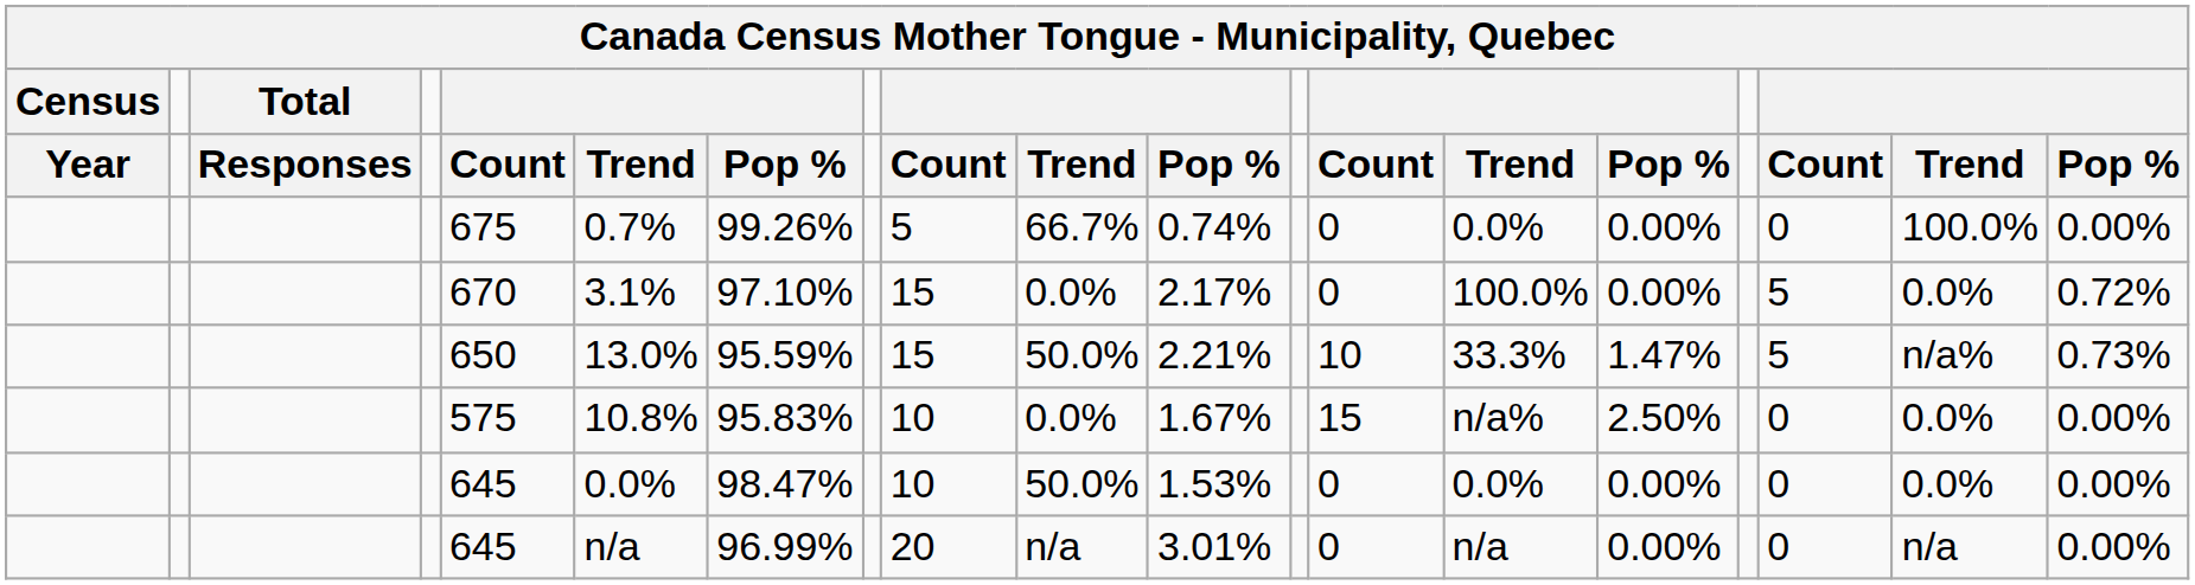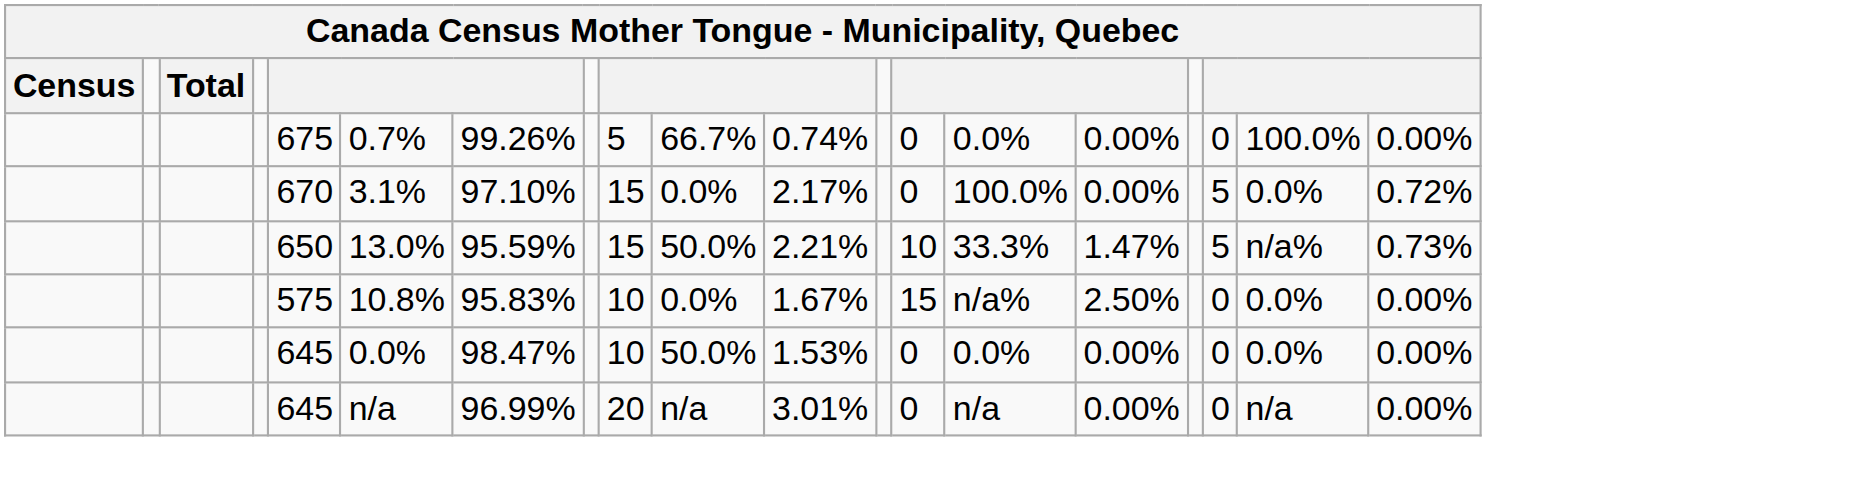 <table class="wikitable">
 <tr>
 <th colspan="19">Canada Census Mother Tongue - Municipality, Quebec</th>
 </tr>
 <tr>
 <th>Census</th>
 <td></td>
 <th>Total</th>
 <td colspan="1"></td>
 <th colspan="3"></th>
 <td colspan="1"></td>
 <th colspan="3"></th>
 <td colspan="1"></td>
 <th colspan="3"></th>
 <td colspan="1"></td>
 <th colspan="3"></th>
-</tr>
-<tr>
-<th>Year</th>
-<td></td>
-<th>Responses</th>
-<td></td>
-<th>Count</th>
-<th>Trend</th>
-<th>Pop %</th>
-<td></td>
-<th>Count</th>
-<th>Trend</th>
-<th>Pop %</th>
-<td></td>
-<th>Count</th>
-<th>Trend</th>
-<th>Pop %</th>
-<td></td>
-<th>Count</th>
-<th>Trend</th>
-<th>Pop %</th>
 </tr>
 <tr>
 <td></td>
 <td></td>
 <td></td>
 <td></td>
 <td>675</td>
 <td> 0.7%</td>
 <td>99.26%</td>
 <td></td>
 <td>5</td>
 <td> 66.7%</td>
 <td>0.74%</td>
 <td></td>
 <td>0</td>
 <td> 0.0%</td>
 <td>0.00%</td>
 <td></td>
 <td>0</td>
 <td> 100.0%</td>
 <td>0.00%</td>
 </tr>
 <tr>
 <td></td>
 <td></td>
 <td></td>
 <td></td>
 <td>670</td>
 <td> 3.1%</td>
 <td>97.10%</td>
 <td></td>
 <td>15</td>
 <td> 0.0%</td>
 <td>2.17%</td>
 <td></td>
 <td>0</td>
 <td> 100.0%</td>
 <td>0.00%</td>
 <td></td>
 <td>5</td>
 <td> 0.0%</td>
 <td>0.72%</td>
 </tr>
 <tr>
 <td></td>
 <td></td>
 <td></td>
 <td></td>
 <td>650</td>
 <td> 13.0%</td>
 <td>95.59%</td>
 <td></td>
 <td>15</td>
 <td> 50.0%</td>
 <td>2.21%</td>
 <td></td>
 <td>10</td>
 <td> 33.3%</td>
 <td>1.47%</td>
 <td></td>
 <td>5</td>
 <td> n/a%</td>
 <td>0.73%</td>
 </tr>
 <tr>
 <td></td>
 <td></td>
 <td></td>
 <td></td>
 <td>575</td>
 <td> 10.8%</td>
 <td>95.83%</td>
 <td></td>
 <td>10</td>
 <td> 0.0%</td>
 <td>1.67%</td>
 <td></td>
 <td>15</td>
 <td> n/a%</td>
 <td>2.50%</td>
 <td></td>
 <td>0</td>
 <td> 0.0%</td>
 <td>0.00%</td>
 </tr>
 <tr>
 <td></td>
 <td></td>
 <td></td>
 <td></td>
 <td>645</td>
 <td> 0.0%</td>
 <td>98.47%</td>
 <td></td>
 <td>10</td>
 <td> 50.0%</td>
 <td>1.53%</td>
 <td></td>
 <td>0</td>
 <td> 0.0%</td>
 <td>0.00%</td>
 <td></td>
 <td>0</td>
 <td> 0.0%</td>
 <td>0.00%</td>
 </tr>
 <tr>
 <td></td>
 <td></td>
 <td></td>
 <td></td>
 <td>645</td>
 <td>n/a</td>
 <td>96.99%</td>
 <td></td>
 <td>20</td>
 <td>n/a</td>
 <td>3.01%</td>
 <td></td>
 <td>0</td>
 <td>n/a</td>
 <td>0.00%</td>
 <td></td>
 <td>0</td>
 <td>n/a</td>
 <td>0.00%</td>
 </tr>
 </table>
